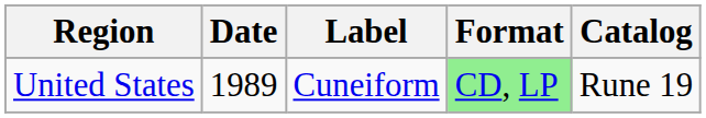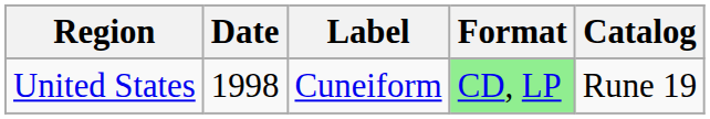 <table class="wikitable">
 <tr>
 <th>Region</th>
 <th>Date</th>
 <th>Label</th>
 <th>Format</th>
 <th>Catalog</th>
 </tr>
 <tr>
 <td><a href='#'>United States</a></td>
-<td>1989</td>
+<td>1998</td>
 <td><a href='#'>Cuneiform</a></td>
 <td style="background: lightgreen;"><a href='#'>CD</a>, <a href='#'>LP</a></td>
 <td>Rune 19</td>
 </tr>
 </table>
